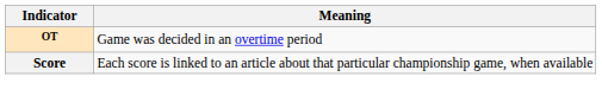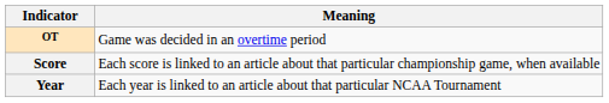 <table class="wikitable">
 <tr>
 <th scope="col">Indicator</th>
 <th scope="col">Meaning</th>
 </tr>
 <tr>
 <th scope="row" style="background:#FFE6BD; width:6em;"><sup>OT</sup></th>
 <td>Game was decided in an <a href='#'>overtime</a> period</td>
 </tr>
 <tr>
 <th scope="row">Score</th>
 <td>Each score is linked to an article about that particular championship game, when available</td>
 </tr>
+<tr>
+<th scope="row">Year</th>
+<td>Each year is linked to an article about that particular NCAA Tournament</td>
+</tr>
 </table>
